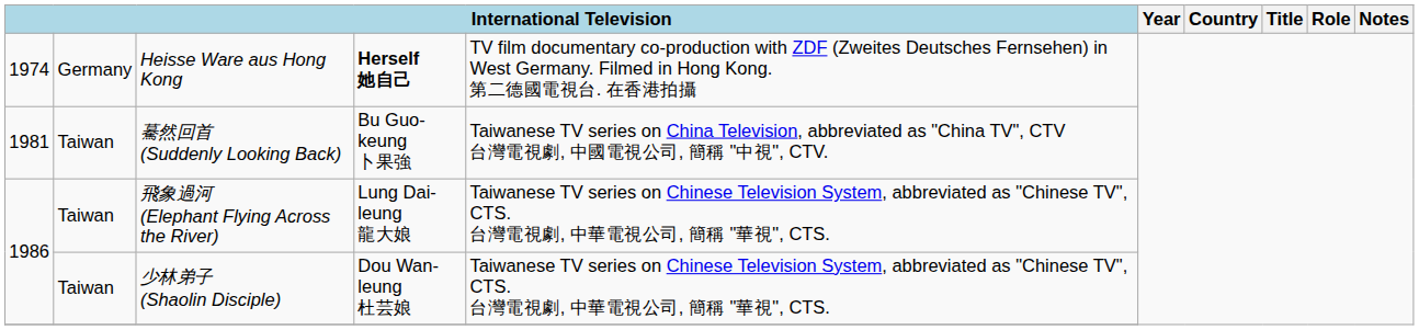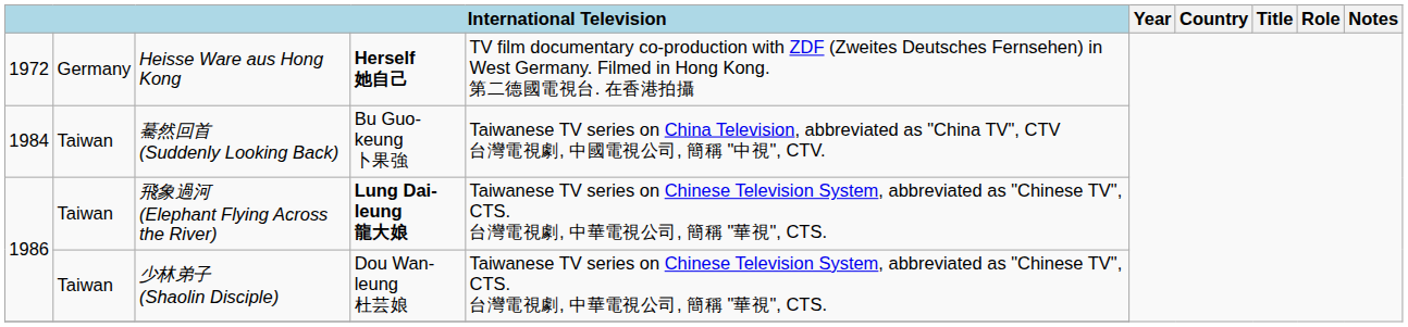 <table class="wikitable sortable">
 <tr>
 <th colspan=5 style="background: lightblue;">International Television</th>
 <th>Year</th>
 <th>Country</th>
 <th>Title</th>
 <th>Role</th>
 <th>Notes</th>
 </tr>
 <tr>
-<td>1974</td>
+<td>1972</td>
 <td>Germany</td>
 <td><em>Heisse Ware aus Hong Kong</em></td>
 <td><strong>Herself<br>她自己<br></strong></td>
 <td>TV film documentary co-production with <a href='#'>ZDF</a> (Zweites Deutsches Fernsehen) in West Germany. Filmed in Hong Kong.<br>第二德國電視台. 在香港拍攝<br></td>
 </tr>
 <tr>
-<td>1981</td>
+<td>1984</td>
 <td>Taiwan</td>
 <td><em>驀然回首<br>(Suddenly Looking Back)</em><br></td>
 <td>Bu Guo-keung<br>卜果強<br></td>
 <td>Taiwanese TV series on <a href='#'>China Television</a>, abbreviated as "China TV", CTV<br>台灣電視劇, 中國電視公司, 簡稱 "中視", CTV.</td>
 </tr>
 <tr>
 <td rowspan="2">1986</td>
 <td>Taiwan</td>
 <td><em>飛象過河<br>(Elephant Flying Across the River)</em><br></td>
-<td>Lung Dai-leung<br>龍大娘<br></td>
+<td><strong>Lung Dai-leung<br>龍大娘<br></strong></td>
 <td>Taiwanese TV series on <a href='#'>Chinese Television System</a>, abbreviated as "Chinese TV", CTS.<br>台灣電視劇, 中華電視公司, 簡稱 "華視", CTS.<br></td>
 </tr>
 <tr>
 <td>Taiwan</td>
 <td><em>少林弟子<br>(Shaolin Disciple)</em><br></td>
 <td>Dou Wan-leung<br>杜芸娘<br></td>
 <td>Taiwanese TV series on <a href='#'>Chinese Television System</a>, abbreviated as "Chinese TV", CTS.<br>台灣電視劇, 中華電視公司, 簡稱 "華視", CTS.<br></td>
 </tr>
 <tr>
 </tr>
 </table>
